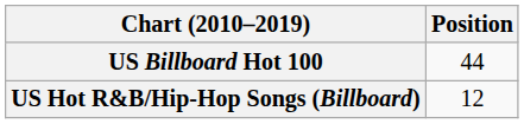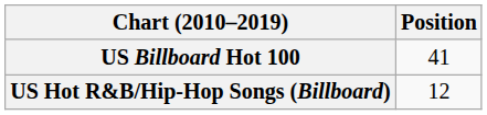 <table class="wikitable sortable plainrowheaders" style="text-align:center">
 <tr>
 <th scope="col">Chart (2010–2019)</th>
 <th scope="col">Position</th>
 </tr>
 <tr>
 <th scope="row">US <em>Billboard</em> Hot 100</th>
-<td>44</td>
+<td>41</td>
 </tr>
 <tr>
 <th scope="row">US Hot R&B/Hip-Hop Songs (<em>Billboard</em>)</th>
 <td>12</td>
 </tr>
 </table>
